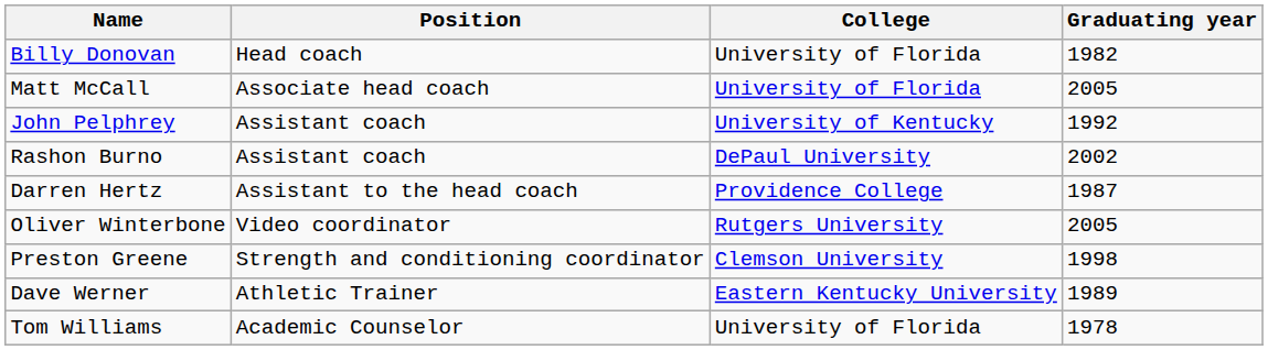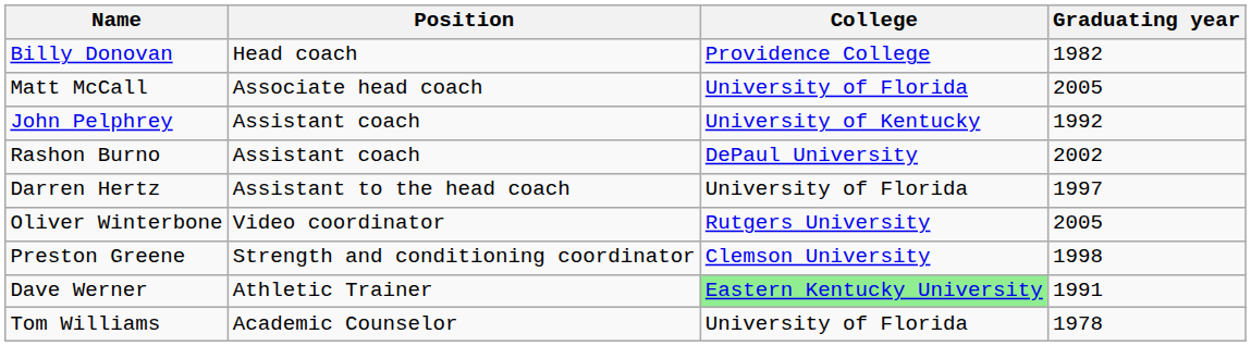 <table class="wikitable" style="font-size: 95%;">
 <tr>
 <th>Name</th>
 <th>Position</th>
 <th>College</th>
 <th>Graduating year</th>
 </tr>
 <tr>
 <td><a href='#'>Billy Donovan</a></td>
 <td>Head coach</td>
-<td>University of Florida</td>
+<td><a href='#'>Providence College</a></td>
 <td>1982</td>
 </tr>
 <tr>
 <td>Matt McCall</td>
 <td>Associate head coach</td>
 <td><a href='#'>University of Florida</a></td>
 <td>2005</td>
 </tr>
 <tr>
 <td><a href='#'>John Pelphrey</a></td>
 <td>Assistant coach</td>
 <td><a href='#'>University of Kentucky</a></td>
 <td>1992</td>
 </tr>
 <tr>
 <td>Rashon Burno</td>
 <td>Assistant coach</td>
 <td><a href='#'>DePaul University</a></td>
 <td>2002</td>
 </tr>
 <tr>
 <td>Darren Hertz</td>
 <td>Assistant to the head coach</td>
-<td><a href='#'>Providence College</a></td>
-<td>1987</td>
+<td>University of Florida</td>
+<td>1997</td>
 </tr>
 <tr>
 <td>Oliver Winterbone</td>
 <td>Video coordinator</td>
 <td><a href='#'>Rutgers University</a></td>
 <td>2005</td>
 </tr>
 <tr>
 <td>Preston Greene</td>
 <td>Strength and conditioning coordinator</td>
 <td><a href='#'>Clemson University</a></td>
 <td>1998</td>
 </tr>
 <tr>
 <td>Dave Werner</td>
 <td>Athletic Trainer</td>
-<td><a href='#'>Eastern Kentucky University</a></td>
-<td>1989</td>
+<td style="background: lightgreen;"><a href='#'>Eastern Kentucky University</a></td>
+<td>1991</td>
 </tr>
 <tr>
 <td>Tom Williams</td>
 <td>Academic Counselor</td>
 <td>University of Florida</td>
 <td>1978</td>
 </tr>
 </table>
